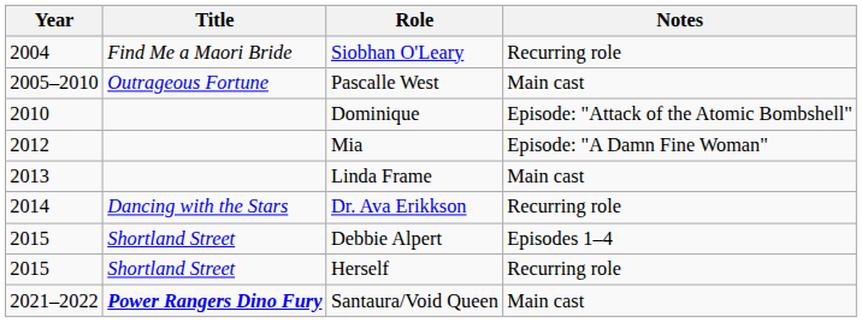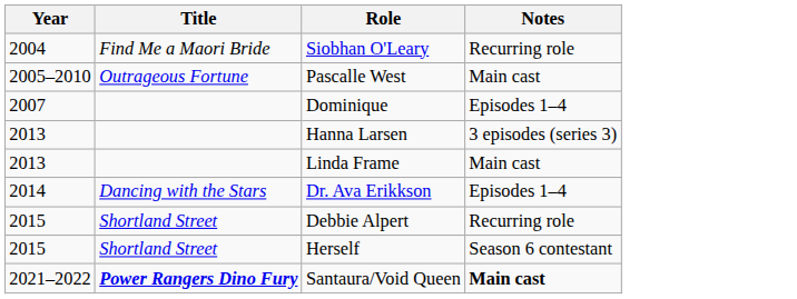 <table class="wikitable sortable">
 <tr>
 <th>Year</th>
 <th>Title</th>
 <th>Role</th>
 <th class="unsortable">Notes</th>
 </tr>
 <tr>
 <td>2004</td>
 <td><em>Find Me a Maori Bride</em></td>
 <td><a href='#'>Siobhan O'Leary</a></td>
 <td>Recurring role</td>
 </tr>
 <tr>
 <td>2005–2010</td>
 <td><em><a href='#'>Outrageous Fortune</a></em></td>
 <td>Pascalle West</td>
 <td>Main cast</td>
 </tr>
 <tr>
-<td>2010</td>
+<td>2007</td>
 <td><em></em></td>
 <td>Dominique</td>
-<td>Episode: "Attack of the Atomic Bombshell"</td>
+<td>Episodes 1–4</td>
 </tr>
 <tr>
-<td>2012</td>
+<td>2013</td>
 <td><em></em></td>
-<td>Mia</td>
-<td>Episode: "A Damn Fine Woman"</td>
+<td>Hanna Larsen</td>
+<td>3 episodes (series 3)</td>
 </tr>
 <tr>
 <td>2013</td>
 <td><em></em></td>
 <td>Linda Frame</td>
 <td>Main cast</td>
 </tr>
 <tr>
 <td>2014</td>
 <td><em><a href='#'>Dancing with the Stars</a></em></td>
 <td><a href='#'>Dr. Ava Erikkson</a></td>
+<td>Episodes 1–4</td>
+</tr>
+<tr>
+<td>2015</td>
+<td><em><a href='#'>Shortland Street</a></em></td>
+<td>Debbie Alpert</td>
 <td>Recurring role</td>
 </tr>
 <tr>
 <td>2015</td>
 <td><em><a href='#'>Shortland Street</a></em></td>
-<td>Debbie Alpert</td>
-<td>Episodes 1–4</td>
-</tr>
-<tr>
-<td>2015</td>
-<td><em><a href='#'>Shortland Street</a></em></td>
 <td>Herself</td>
-<td>Recurring role</td>
+<td>Season 6 contestant</td>
 </tr>
 <tr>
 <td>2021–2022</td>
 <td><strong><em><a href='#'>Power Rangers Dino Fury</a></em></strong></td>
 <td>Santaura/Void Queen</td>
-<td>Main cast</td>
+<td><strong>Main cast</strong></td>
 </tr>
 </table>
